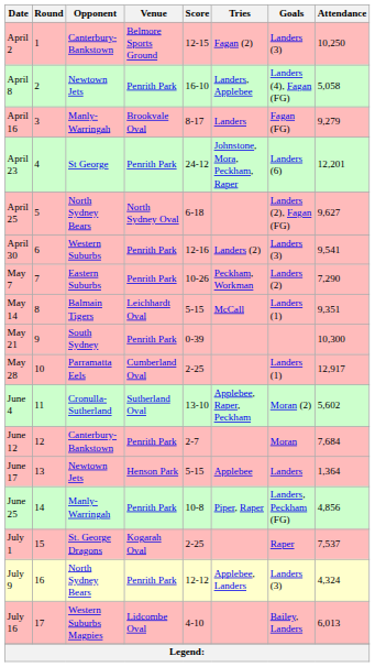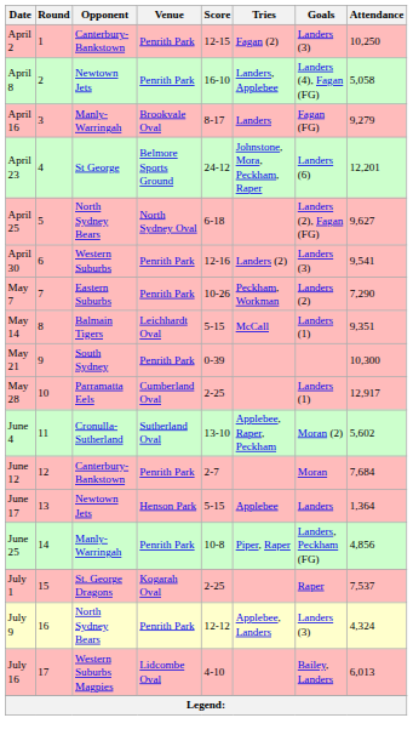 <table class="wikitable collapsible collapsed"  style="font-size:75%; width:70%;">
 <tr>
 <th>Date</th>
 <th>Round</th>
 <th>Opponent</th>
 <th>Venue</th>
 <th>Score</th>
 <th>Tries</th>
 <th>Goals</th>
 <th>Attendance</th>
 </tr>
 <tr style="background:#fbb;">
 <td>April 2</td>
 <td>1</td>
 <td> <a href='#'>Canterbury-Bankstown</a></td>
-<td><a href='#'>Belmore Sports Ground</a></td>
+<td><a href='#'>Penrith Park</a></td>
 <td>12-15</td>
 <td><a href='#'>Fagan</a> (2)</td>
 <td><a href='#'>Landers</a> (3)</td>
 <td>10,250</td>
 </tr>
 <tr style="background:#cfc;">
 <td>April 8</td>
 <td>2</td>
 <td> <a href='#'>Newtown Jets</a></td>
 <td><a href='#'>Penrith Park</a></td>
 <td>16-10</td>
 <td><a href='#'>Landers</a>, <a href='#'>Applebee</a></td>
 <td><a href='#'>Landers</a> (4), <a href='#'>Fagan</a> (FG)</td>
 <td>5,058</td>
 </tr>
 <tr style="background:#fbb;">
 <td>April 16</td>
 <td>3</td>
 <td> <a href='#'>Manly-Warringah</a></td>
 <td><a href='#'>Brookvale Oval</a></td>
 <td>8-17</td>
 <td><a href='#'>Landers</a></td>
 <td><a href='#'>Fagan</a> (FG)</td>
 <td>9,279</td>
 </tr>
 <tr style="background:#cfc;">
 <td>April 23</td>
 <td>4</td>
 <td> <a href='#'>St George</a></td>
-<td><a href='#'>Penrith Park</a></td>
+<td><a href='#'>Belmore Sports Ground</a></td>
 <td>24-12</td>
 <td><a href='#'>Johnstone</a>, <a href='#'>Mora</a>, <a href='#'>Peckham</a>, <a href='#'>Raper</a></td>
 <td><a href='#'>Landers</a> (6)</td>
 <td>12,201</td>
 </tr>
 <tr style="background:#fbb;">
 <td>April 25</td>
 <td>5</td>
 <td> <a href='#'>North Sydney Bears</a></td>
 <td><a href='#'>North Sydney Oval</a></td>
 <td>6-18</td>
 <td></td>
 <td><a href='#'>Landers</a> (2), <a href='#'>Fagan</a> (FG)</td>
 <td>9,627</td>
 </tr>
 <tr style="background:#fbb;">
 <td>April 30</td>
 <td>6</td>
 <td> <a href='#'>Western Suburbs</a></td>
 <td><a href='#'>Penrith Park</a></td>
 <td>12-16</td>
 <td><a href='#'>Landers</a> (2)</td>
 <td><a href='#'>Landers</a> (3)</td>
 <td>9,541</td>
 </tr>
 <tr style="background:#fbb;">
 <td>May 7</td>
 <td>7</td>
 <td> <a href='#'>Eastern Suburbs</a></td>
 <td><a href='#'>Penrith Park</a></td>
 <td>10-26</td>
 <td><a href='#'>Peckham</a>, <a href='#'>Workman</a></td>
 <td><a href='#'>Landers</a> (2)</td>
 <td>7,290</td>
 </tr>
 <tr style="background:#fbb;">
 <td>May 14</td>
 <td>8</td>
 <td> <a href='#'>Balmain Tigers</a></td>
 <td><a href='#'>Leichhardt Oval</a></td>
 <td>5-15</td>
 <td><a href='#'>McCall</a></td>
 <td><a href='#'>Landers</a> (1)</td>
 <td>9,351</td>
 </tr>
 <tr style="background:#fbb;">
 <td>May 21</td>
 <td>9</td>
 <td> <a href='#'>South Sydney</a></td>
 <td><a href='#'>Penrith Park</a></td>
 <td>0-39</td>
 <td></td>
 <td></td>
 <td>10,300</td>
 </tr>
 <tr style="background:#fbb;">
 <td>May 28</td>
 <td>10</td>
 <td> <a href='#'>Parramatta Eels</a></td>
 <td><a href='#'>Cumberland Oval</a></td>
 <td>2-25</td>
 <td></td>
 <td><a href='#'>Landers</a> (1)</td>
 <td>12,917</td>
 </tr>
 <tr style="background:#cfc;">
 <td>June 4</td>
 <td>11</td>
 <td> <a href='#'>Cronulla-Sutherland</a></td>
 <td><a href='#'>Sutherland Oval</a></td>
 <td>13-10</td>
 <td><a href='#'>Applebee</a>, <a href='#'>Raper</a>, <a href='#'>Peckham</a></td>
 <td><a href='#'>Moran</a> (2)</td>
 <td>5,602</td>
 </tr>
 <tr style="background:#fbb;">
 <td>June 12</td>
 <td>12</td>
 <td> <a href='#'>Canterbury-Bankstown</a></td>
 <td><a href='#'>Penrith Park</a></td>
 <td>2-7</td>
 <td></td>
 <td><a href='#'>Moran</a></td>
 <td>7,684</td>
 </tr>
 <tr style="background:#fbb;">
 <td>June 17</td>
 <td>13</td>
 <td> <a href='#'>Newtown Jets</a></td>
 <td><a href='#'>Henson Park</a></td>
 <td>5-15</td>
 <td><a href='#'>Applebee</a></td>
 <td><a href='#'>Landers</a></td>
 <td>1,364</td>
 </tr>
 <tr style="background:#cfc;">
 <td>June 25</td>
 <td>14</td>
 <td> <a href='#'>Manly-Warringah</a></td>
 <td><a href='#'>Penrith Park</a></td>
 <td>10-8</td>
 <td><a href='#'>Piper</a>, <a href='#'>Raper</a></td>
 <td><a href='#'>Landers</a>, <a href='#'>Peckham</a> (FG)</td>
 <td>4,856</td>
 </tr>
 <tr style="background:#fbb;">
 <td>July 1</td>
 <td>15</td>
 <td> <a href='#'>St. George Dragons</a></td>
 <td><a href='#'>Kogarah Oval</a></td>
 <td>2-25</td>
 <td></td>
 <td><a href='#'>Raper</a></td>
 <td>7,537</td>
 </tr>
 <tr style="background:#ffc;">
 <td>July 9</td>
 <td>16</td>
 <td> <a href='#'>North Sydney Bears</a></td>
 <td><a href='#'>Penrith Park</a></td>
 <td>12-12</td>
 <td><a href='#'>Applebee</a>, <a href='#'>Landers</a></td>
 <td><a href='#'>Landers</a> (3)</td>
 <td>4,324</td>
 </tr>
 <tr style="background:#fbb;">
 <td>July 16</td>
 <td>17</td>
 <td> <a href='#'>Western Suburbs Magpies</a></td>
 <td><a href='#'>Lidcombe Oval</a></td>
 <td>4-10</td>
 <td></td>
 <td><a href='#'>Bailey</a>, <a href='#'>Landers</a></td>
 <td>6,013</td>
 </tr>
 <tr>
 </tr>
 <tr>
 <th colspan="11"><strong>Legend</strong>:   </th>
 </tr>
 </table>
